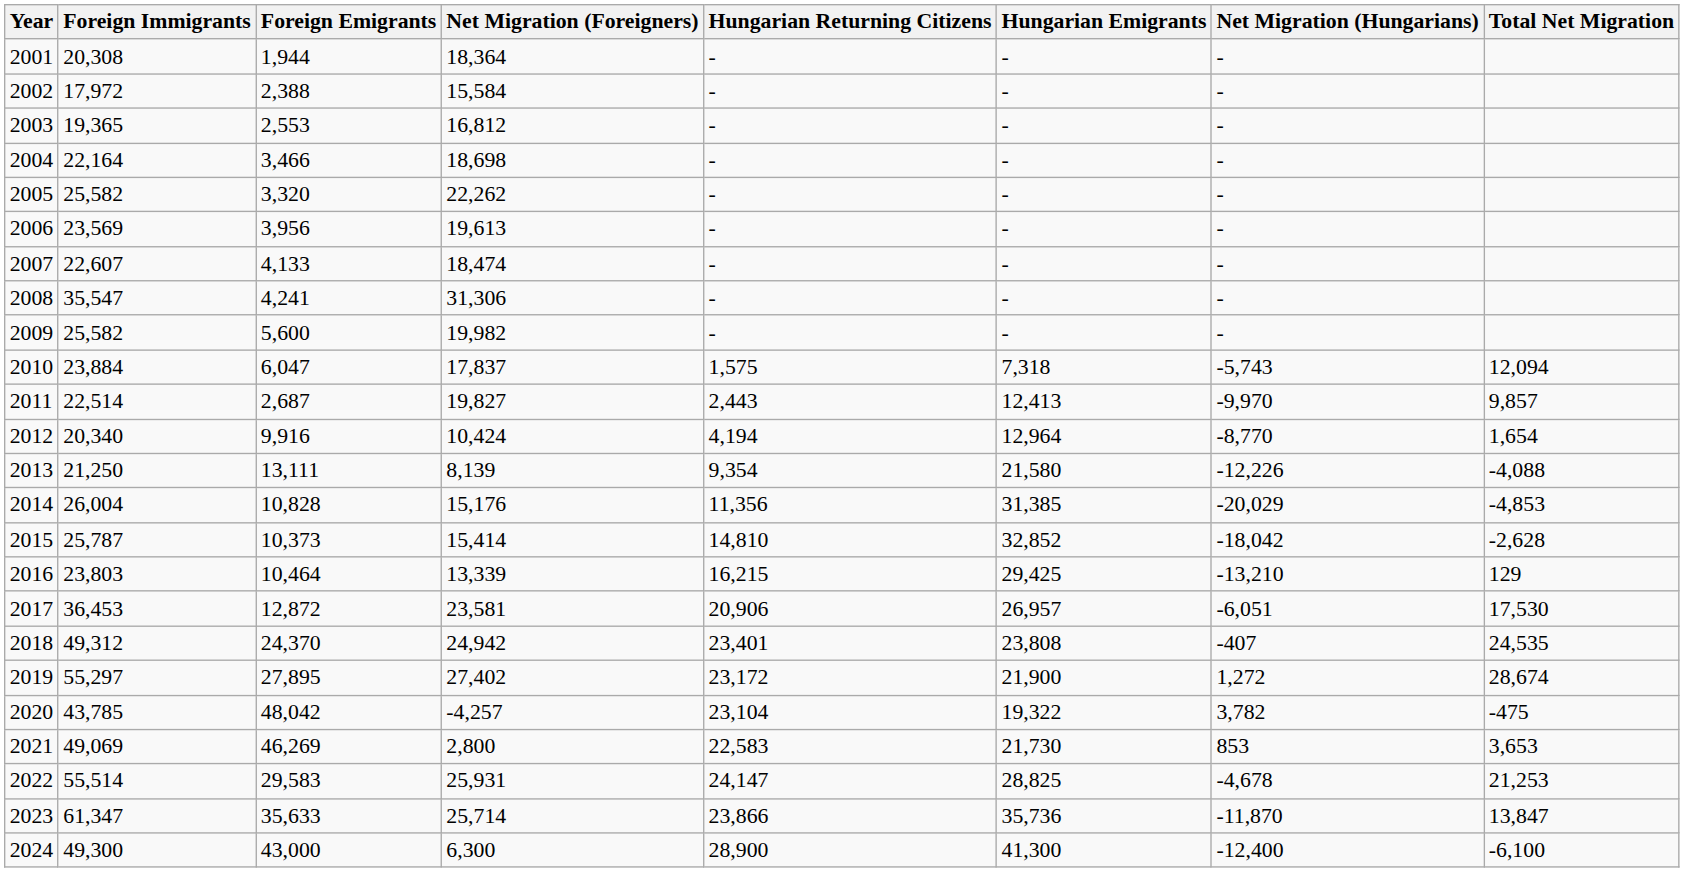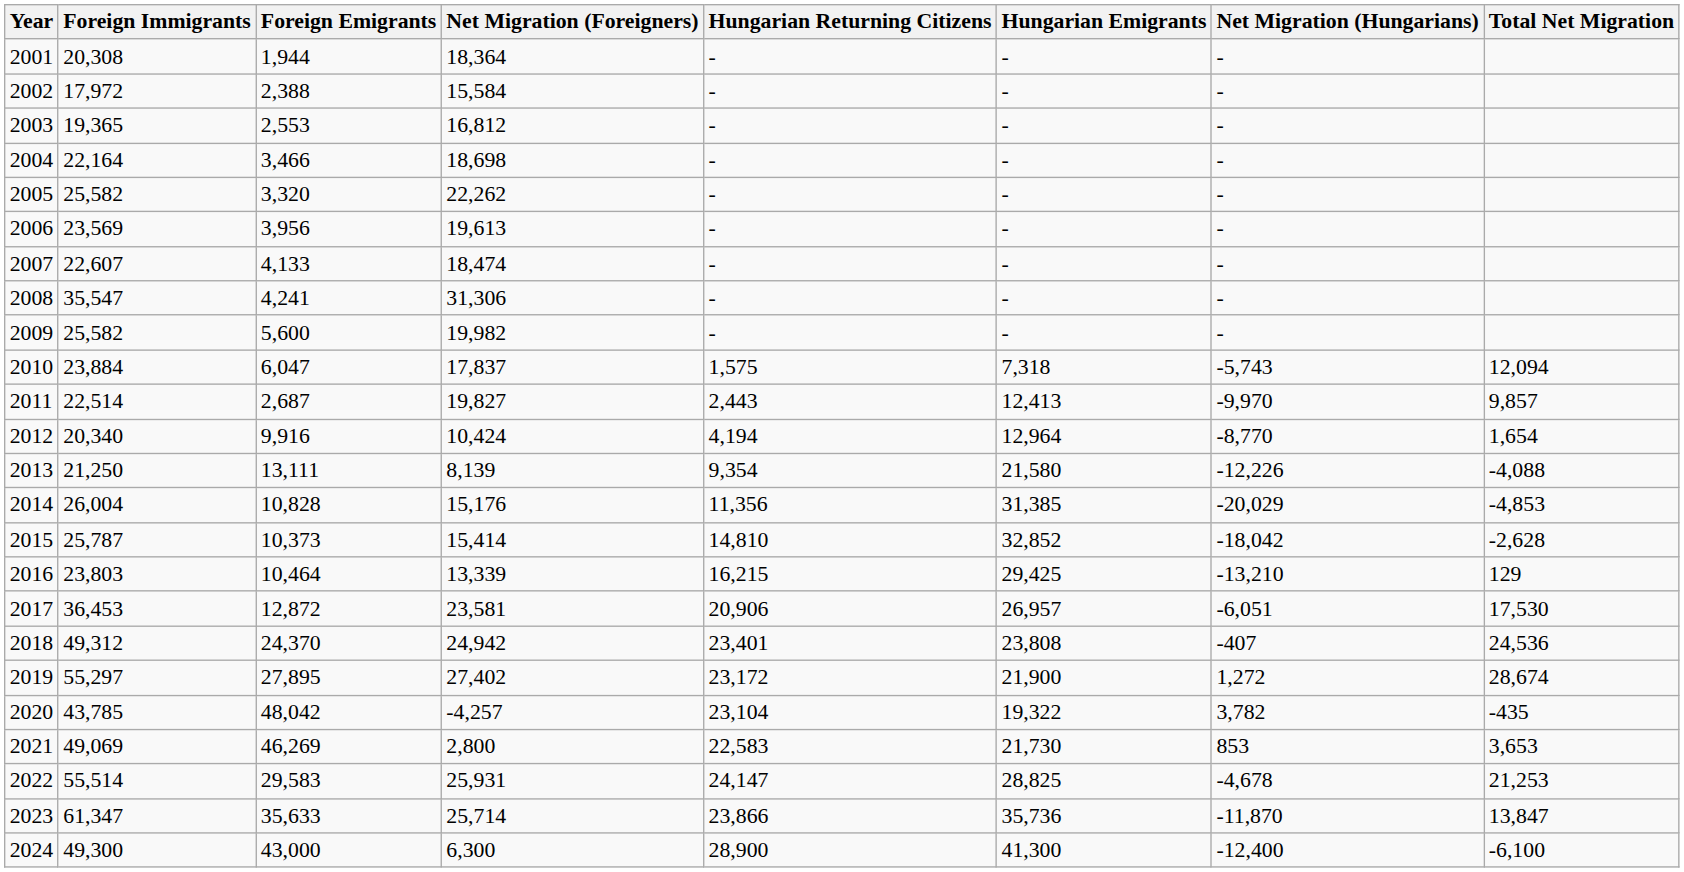 <table class="wikitable sortable">
 <tr>
 <th>Year</th>
 <th>Foreign Immigrants</th>
 <th>Foreign Emigrants</th>
 <th>Net Migration (Foreigners)</th>
 <th>Hungarian Returning Citizens</th>
 <th>Hungarian Emigrants</th>
 <th>Net Migration (Hungarians)</th>
 <th>Total Net Migration</th>
 </tr>
 <tr>
 <td>2001</td>
 <td>20,308</td>
 <td>1,944</td>
 <td>18,364</td>
 <td>-</td>
 <td>-</td>
 <td>-</td>
 <td></td>
 </tr>
 <tr>
 <td>2002</td>
 <td>17,972</td>
 <td>2,388</td>
 <td>15,584</td>
 <td>-</td>
 <td>-</td>
 <td>-</td>
 <td></td>
 </tr>
 <tr>
 <td>2003</td>
 <td>19,365</td>
 <td>2,553</td>
 <td>16,812</td>
 <td>-</td>
 <td>-</td>
 <td>-</td>
 <td></td>
 </tr>
 <tr>
 <td>2004</td>
 <td>22,164</td>
 <td>3,466</td>
 <td>18,698</td>
 <td>-</td>
 <td>-</td>
 <td>-</td>
 <td></td>
 </tr>
 <tr>
 <td>2005</td>
 <td>25,582</td>
 <td>3,320</td>
 <td>22,262</td>
 <td>-</td>
 <td>-</td>
 <td>-</td>
 <td></td>
 </tr>
 <tr>
 <td>2006</td>
 <td>23,569</td>
 <td>3,956</td>
 <td>19,613</td>
 <td>-</td>
 <td>-</td>
 <td>-</td>
 <td></td>
 </tr>
 <tr>
 <td>2007</td>
 <td>22,607</td>
 <td>4,133</td>
 <td>18,474</td>
 <td>-</td>
 <td>-</td>
 <td>-</td>
 <td></td>
 </tr>
 <tr>
 <td>2008</td>
 <td>35,547</td>
 <td>4,241</td>
 <td>31,306</td>
 <td>-</td>
 <td>-</td>
 <td>-</td>
 <td></td>
 </tr>
 <tr>
 <td>2009</td>
 <td>25,582</td>
 <td>5,600</td>
 <td>19,982</td>
 <td>-</td>
 <td>-</td>
 <td>-</td>
 <td></td>
 </tr>
 <tr>
 <td>2010</td>
 <td>23,884</td>
 <td>6,047</td>
 <td>17,837</td>
 <td>1,575</td>
 <td>7,318</td>
 <td>-5,743</td>
 <td>12,094</td>
 </tr>
 <tr>
 <td>2011</td>
 <td>22,514</td>
 <td>2,687</td>
 <td>19,827</td>
 <td>2,443</td>
 <td>12,413</td>
 <td>-9,970</td>
 <td>9,857</td>
 </tr>
 <tr>
 <td>2012</td>
 <td>20,340</td>
 <td>9,916</td>
 <td>10,424</td>
 <td>4,194</td>
 <td>12,964</td>
 <td>-8,770</td>
 <td>1,654</td>
 </tr>
 <tr>
 <td>2013</td>
 <td>21,250</td>
 <td>13,111</td>
 <td>8,139</td>
 <td>9,354</td>
 <td>21,580</td>
 <td>-12,226</td>
 <td>-4,088</td>
 </tr>
 <tr>
 <td>2014</td>
 <td>26,004</td>
 <td>10,828</td>
 <td>15,176</td>
 <td>11,356</td>
 <td>31,385</td>
 <td>-20,029</td>
 <td>-4,853</td>
 </tr>
 <tr>
 <td>2015</td>
 <td>25,787</td>
 <td>10,373</td>
 <td>15,414</td>
 <td>14,810</td>
 <td>32,852</td>
 <td>-18,042</td>
 <td>-2,628</td>
 </tr>
 <tr>
 <td>2016</td>
 <td>23,803</td>
 <td>10,464</td>
 <td>13,339</td>
 <td>16,215</td>
 <td>29,425</td>
 <td>-13,210</td>
 <td>129</td>
 </tr>
 <tr>
 <td>2017</td>
 <td>36,453</td>
 <td>12,872</td>
 <td>23,581</td>
 <td>20,906</td>
 <td>26,957</td>
 <td>-6,051</td>
 <td>17,530</td>
 </tr>
 <tr>
 <td>2018</td>
 <td>49,312</td>
 <td>24,370</td>
 <td>24,942</td>
 <td>23,401</td>
 <td>23,808</td>
 <td>-407</td>
-<td>24,535</td>
+<td>24,536</td>
 </tr>
 <tr>
 <td>2019</td>
 <td>55,297</td>
 <td>27,895</td>
 <td>27,402</td>
 <td>23,172</td>
 <td>21,900</td>
 <td>1,272</td>
 <td>28,674</td>
 </tr>
 <tr>
 <td>2020</td>
 <td>43,785</td>
 <td>48,042</td>
 <td>-4,257</td>
 <td>23,104</td>
 <td>19,322</td>
 <td>3,782</td>
-<td>-475</td>
+<td>-435</td>
 </tr>
 <tr>
 <td>2021</td>
 <td>49,069</td>
 <td>46,269</td>
 <td>2,800</td>
 <td>22,583</td>
 <td>21,730</td>
 <td>853</td>
 <td>3,653</td>
 </tr>
 <tr>
 <td>2022</td>
 <td>55,514</td>
 <td>29,583</td>
 <td>25,931</td>
 <td>24,147</td>
 <td>28,825</td>
 <td>-4,678</td>
 <td>21,253</td>
 </tr>
 <tr>
 <td>2023</td>
 <td>61,347</td>
 <td>35,633</td>
 <td>25,714</td>
 <td>23,866</td>
 <td>35,736</td>
 <td>-11,870</td>
 <td>13,847</td>
 </tr>
 <tr>
 <td>2024</td>
 <td>49,300</td>
 <td>43,000</td>
 <td>6,300</td>
 <td>28,900</td>
 <td>41,300</td>
 <td>-12,400</td>
 <td>-6,100</td>
 </tr>
 </table>
